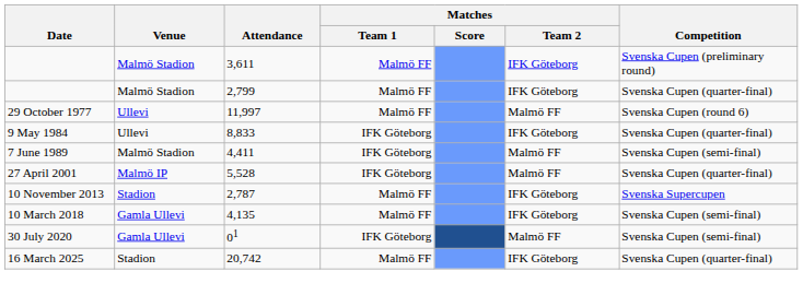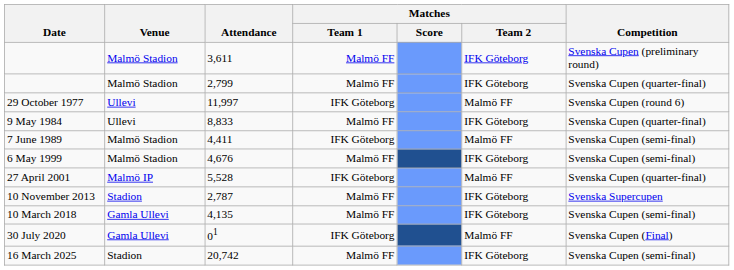 <table class="wikitable" style="font-size:90%">
 <tr>
 <th rowspan="2" valign="bottom" width="120">Date</th>
 <th rowspan="2" valign="bottom" width="120">Venue</th>
 <th rowspan="2" valign="bottom" width="105">Attendance</th>
 <th colspan="3" width="270">Matches</th>
 <th rowspan="2" valign="bottom" width="200">Competition</th>
 </tr>
 <tr>
 <th width="125">Team 1</th>
 <th width="75">Score</th>
 <th width="125">Team 2</th>
 </tr>
 <tr>
 <td></td>
 <td><a href='#'>Malmö Stadion</a></td>
 <td>3,611</td>
 <td align="right"><a href='#'>Malmö FF</a></td>
 <td bgcolor=#6A9AFC></td>
 <td align="left"><a href='#'>IFK Göteborg</a></td>
 <td><a href='#'>Svenska Cupen</a> (preliminary round)</td>
 </tr>
 <tr>
 <td></td>
 <td>Malmö Stadion</td>
 <td>2,799</td>
 <td align="right">Malmö FF</td>
 <td bgcolor=#6A9AFC></td>
 <td align="left">IFK Göteborg</td>
 <td>Svenska Cupen (quarter-final)</td>
 </tr>
 <tr>
 <td>29 October 1977</td>
 <td><a href='#'>Ullevi</a></td>
 <td>11,997</td>
-<td align="right">Malmö FF</td>
+<td align="right">IFK Göteborg</td>
 <td bgcolor=#6A9AFC></td>
 <td align="left">Malmö FF</td>
 <td>Svenska Cupen (round 6)</td>
 </tr>
 <tr>
 <td>9 May 1984</td>
 <td>Ullevi</td>
 <td>8,833</td>
-<td align="right">IFK Göteborg</td>
+<td align="right">Malmö FF</td>
 <td bgcolor=#6A9AFC></td>
 <td align="left">IFK Göteborg</td>
 <td>Svenska Cupen (quarter-final)</td>
 </tr>
 <tr>
 <td>7 June 1989</td>
 <td>Malmö Stadion</td>
 <td>4,411</td>
 <td align="right">IFK Göteborg</td>
 <td bgcolor=#6A9AFC></td>
 <td align="left">Malmö FF</td>
+<td>Svenska Cupen (semi-final)</td>
+</tr>
+<tr>
+<td>6 May 1999</td>
+<td>Malmö Stadion</td>
+<td>4,676</td>
+<td align="right">Malmö FF</td>
+<td bgcolor=#205090></td>
+<td align="left">IFK Göteborg</td>
 <td>Svenska Cupen (semi-final)</td>
 </tr>
 <tr>
 <td>27 April 2001</td>
 <td><a href='#'>Malmö IP</a></td>
 <td>5,528</td>
 <td align="right">IFK Göteborg</td>
 <td bgcolor=#6A9AFC></td>
 <td align="left">Malmö FF</td>
 <td>Svenska Cupen (quarter-final)</td>
 </tr>
 <tr>
 <td>10 November 2013</td>
 <td><a href='#'>Stadion</a></td>
 <td>2,787</td>
 <td align="right">Malmö FF</td>
 <td bgcolor=#6A9AFC></td>
 <td align="left">IFK Göteborg</td>
 <td><a href='#'>Svenska Supercupen</a></td>
 </tr>
 <tr>
 <td>10 March 2018</td>
 <td><a href='#'>Gamla Ullevi</a></td>
 <td>4,135</td>
 <td align="right">Malmö FF</td>
 <td bgcolor=#6A9AFC></td>
 <td align="left">IFK Göteborg</td>
 <td>Svenska Cupen (semi-final)</td>
 </tr>
 <tr>
 <td>30 July 2020</td>
 <td><a href='#'>Gamla Ullevi</a></td>
 <td>0<sup>1</sup></td>
 <td align="right">IFK Göteborg</td>
 <td bgcolor=#205090></td>
 <td align="left">Malmö FF</td>
-<td>Svenska Cupen (semi-final)</td>
+<td>Svenska Cupen (<a href='#'>Final</a>)</td>
 </tr>
 <tr>
 <td>16 March 2025</td>
 <td>Stadion</td>
 <td>20,742</td>
 <td align="right">Malmö FF</td>
 <td bgcolor=#6A9AFC></td>
 <td align="left">IFK Göteborg</td>
-<td>Svenska Cupen (quarter-final)</td>
+<td>Svenska Cupen (semi-final)</td>
 </tr>
 </table>
